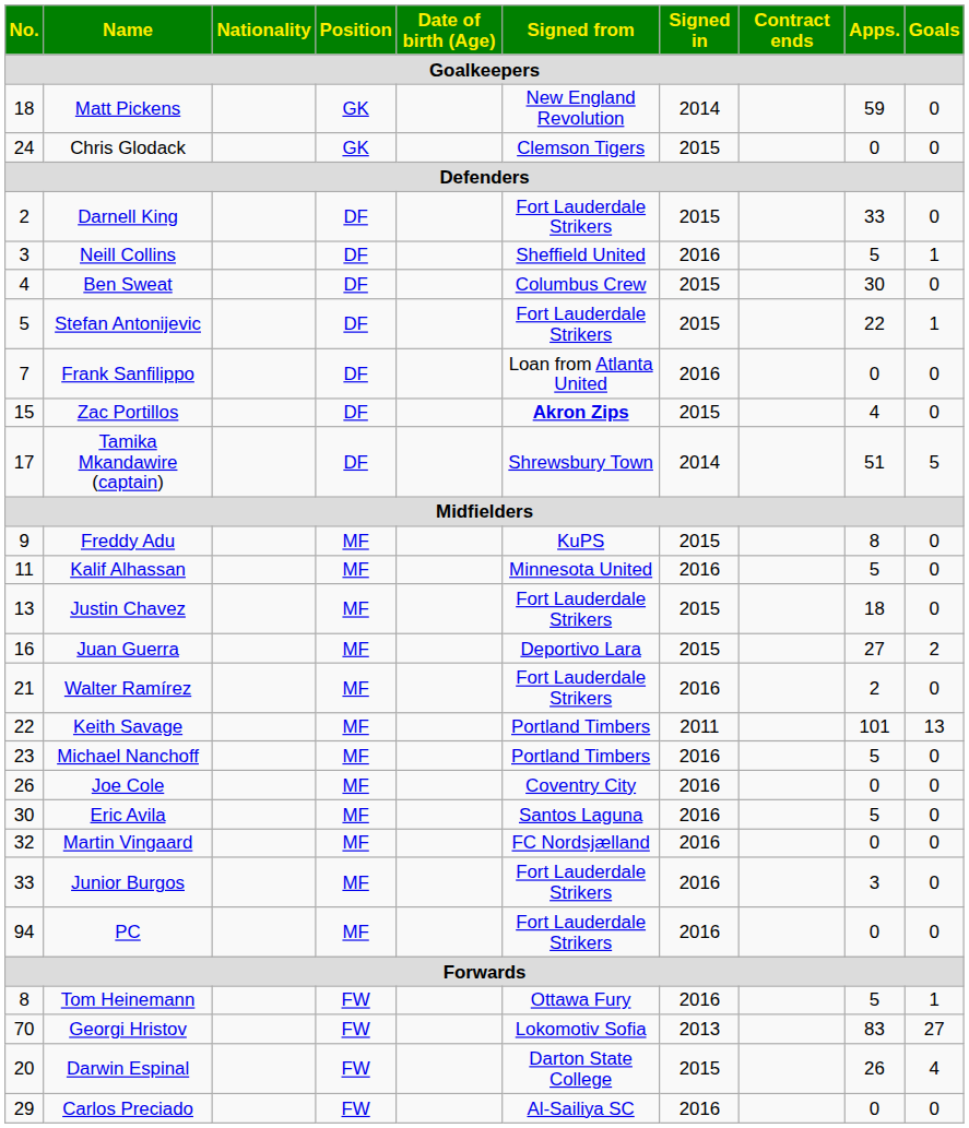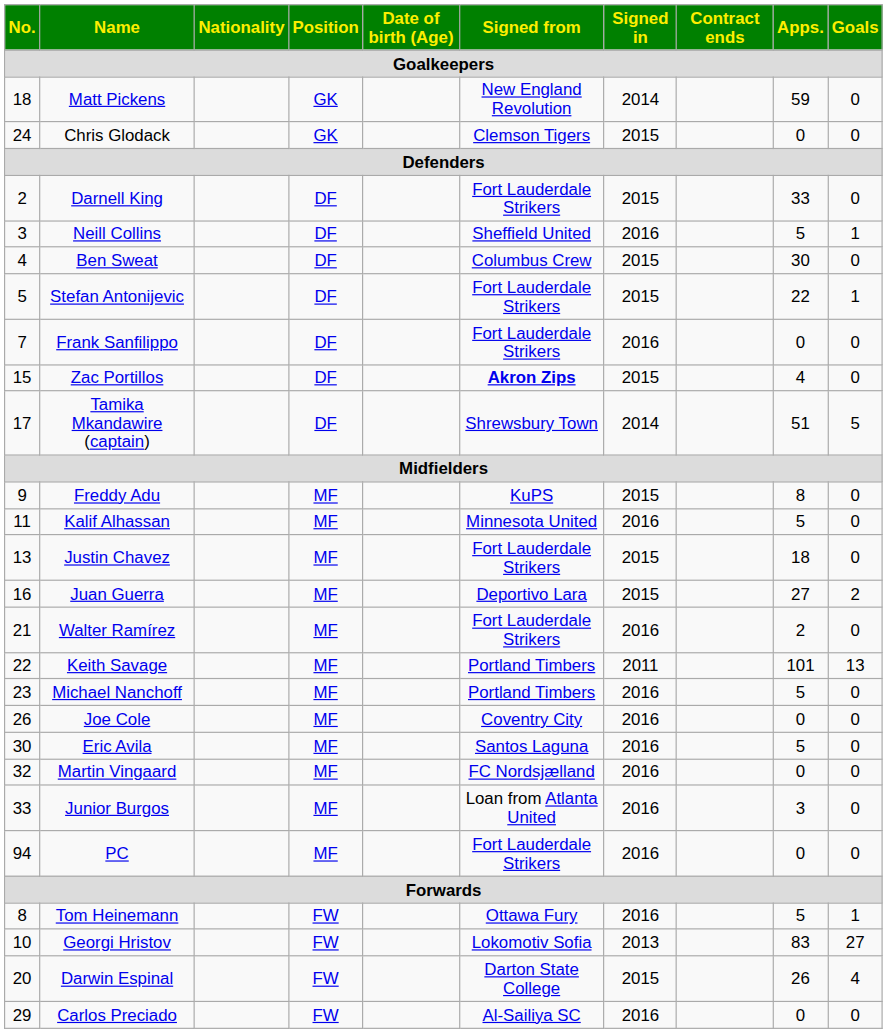 <table class="wikitable"  style="text-align:center; font-size:90%; width:85%;">
 <tr>
 <th style="background:green; color:#fdee00; text-align:center;">No.</th>
 <th style="background:green; color:#fdee00; text-align:center;">Name</th>
 <th style="background:green; color:#fdee00; text-align:center;">Nationality</th>
 <th style="background:green; color:#fdee00; text-align:center;">Position</th>
 <th style="background:green; color:#fdee00; text-align:center;">Date of birth (Age)</th>
 <th style="background:green; color:#fdee00; text-align:center;">Signed from</th>
 <th style="background:green; color:#fdee00; text-align:center;">Signed in</th>
 <th style="background:green; color:#fdee00; text-align:center;">Contract ends</th>
 <th style="background:green; color:#fdee00; text-align:center;">Apps.</th>
 <th style="background:green; color:#fdee00; text-align:center;">Goals</th>
 </tr>
 <tr>
 <th colspan="11"  style="background:#dcdcdc; text-align:center;">Goalkeepers</th>
 </tr>
 <tr>
 <td>18</td>
 <td><a href='#'>Matt Pickens</a></td>
 <td></td>
 <td><a href='#'>GK</a></td>
 <td></td>
 <td><a href='#'>New England Revolution</a></td>
 <td>2014</td>
 <td></td>
 <td>59</td>
 <td>0</td>
 </tr>
 <tr>
 <td>24</td>
 <td>Chris Glodack</td>
 <td></td>
 <td><a href='#'>GK</a></td>
 <td></td>
 <td><a href='#'>Clemson Tigers</a></td>
 <td>2015</td>
 <td></td>
 <td>0</td>
 <td>0</td>
 </tr>
 <tr>
 <th colspan="11"  style="background:#dcdcdc; text-align:center;">Defenders</th>
 </tr>
 <tr>
 <td>2</td>
 <td><a href='#'>Darnell King</a></td>
 <td></td>
 <td><a href='#'>DF</a></td>
 <td></td>
 <td><a href='#'>Fort Lauderdale Strikers</a></td>
 <td>2015</td>
 <td></td>
 <td>33</td>
 <td>0</td>
 </tr>
 <tr>
 <td>3</td>
 <td><a href='#'>Neill Collins</a></td>
 <td></td>
 <td><a href='#'>DF</a></td>
 <td></td>
 <td> <a href='#'>Sheffield United</a></td>
 <td>2016</td>
 <td></td>
 <td>5</td>
 <td>1</td>
 </tr>
 <tr>
 <td>4</td>
 <td><a href='#'>Ben Sweat</a></td>
 <td></td>
 <td><a href='#'>DF</a></td>
 <td></td>
 <td><a href='#'>Columbus Crew</a></td>
 <td>2015</td>
 <td></td>
 <td>30</td>
 <td>0</td>
 </tr>
 <tr>
 <td>5</td>
 <td><a href='#'>Stefan Antonijevic</a></td>
 <td></td>
 <td><a href='#'>DF</a></td>
 <td></td>
 <td><a href='#'>Fort Lauderdale Strikers</a></td>
 <td>2015</td>
 <td></td>
 <td>22</td>
 <td>1</td>
 </tr>
 <tr>
 <td>7</td>
 <td><a href='#'>Frank Sanfilippo</a></td>
 <td></td>
 <td><a href='#'>DF</a></td>
 <td></td>
-<td>Loan from <a href='#'>Atlanta United</a></td>
+<td><a href='#'>Fort Lauderdale Strikers</a></td>
 <td>2016</td>
 <td></td>
 <td>0</td>
 <td>0</td>
 </tr>
 <tr>
 <td>15</td>
 <td><a href='#'>Zac Portillos</a></td>
 <td></td>
 <td><a href='#'>DF</a></td>
 <td></td>
 <td><strong><a href='#'>Akron Zips</a></strong></td>
 <td>2015</td>
 <td></td>
 <td>4</td>
 <td>0</td>
 </tr>
 <tr>
 <td>17</td>
 <td><a href='#'>Tamika Mkandawire</a> (<a href='#'>captain</a>)</td>
 <td></td>
 <td><a href='#'>DF</a></td>
 <td></td>
 <td> <a href='#'>Shrewsbury Town</a></td>
 <td>2014</td>
 <td></td>
 <td>51</td>
 <td>5</td>
 </tr>
 <tr>
 <th colspan="11"  style="background:#dcdcdc; text-align:center;">Midfielders</th>
 </tr>
 <tr>
 <td>9</td>
 <td><a href='#'>Freddy Adu</a></td>
 <td></td>
 <td><a href='#'>MF</a></td>
 <td></td>
 <td> <a href='#'>KuPS</a></td>
 <td>2015</td>
 <td></td>
 <td>8</td>
 <td>0</td>
 </tr>
 <tr>
 <td>11</td>
 <td><a href='#'>Kalif Alhassan</a></td>
 <td></td>
 <td><a href='#'>MF</a></td>
 <td></td>
 <td><a href='#'>Minnesota United</a></td>
 <td>2016</td>
 <td></td>
 <td>5</td>
 <td>0</td>
 </tr>
 <tr>
 <td>13</td>
 <td><a href='#'>Justin Chavez</a></td>
 <td></td>
 <td><a href='#'>MF</a></td>
 <td></td>
 <td><a href='#'>Fort Lauderdale Strikers</a></td>
 <td>2015</td>
 <td></td>
 <td>18</td>
 <td>0<br></td>
 </tr>
 <tr>
 <td>16</td>
 <td><a href='#'>Juan Guerra</a></td>
 <td></td>
 <td><a href='#'>MF</a></td>
 <td></td>
 <td> <a href='#'>Deportivo Lara</a></td>
 <td>2015</td>
 <td></td>
 <td>27</td>
 <td>2<br></td>
 </tr>
 <tr>
 <td>21</td>
 <td><a href='#'>Walter Ramírez</a></td>
 <td></td>
 <td><a href='#'>MF</a></td>
 <td></td>
 <td><a href='#'>Fort Lauderdale Strikers</a></td>
 <td>2016</td>
 <td></td>
 <td>2</td>
 <td>0</td>
 </tr>
 <tr>
 <td>22</td>
 <td><a href='#'>Keith Savage</a></td>
 <td></td>
 <td><a href='#'>MF</a></td>
 <td></td>
 <td><a href='#'>Portland Timbers</a></td>
 <td>2011</td>
 <td></td>
 <td>101</td>
 <td>13</td>
 </tr>
 <tr>
 <td>23</td>
 <td><a href='#'>Michael Nanchoff</a></td>
 <td></td>
 <td><a href='#'>MF</a></td>
 <td></td>
 <td><a href='#'>Portland Timbers</a></td>
 <td>2016</td>
 <td></td>
 <td>5</td>
 <td>0</td>
 </tr>
 <tr>
 <td>26</td>
 <td><a href='#'>Joe Cole</a></td>
 <td></td>
 <td><a href='#'>MF</a></td>
 <td></td>
 <td><a href='#'>Coventry City</a></td>
 <td>2016</td>
 <td></td>
 <td>0</td>
 <td>0</td>
 </tr>
 <tr>
 <td>30</td>
 <td><a href='#'>Eric Avila</a></td>
 <td></td>
 <td><a href='#'>MF</a></td>
 <td></td>
 <td> <a href='#'>Santos Laguna</a></td>
 <td>2016</td>
 <td></td>
 <td>5</td>
 <td>0</td>
 </tr>
 <tr>
 <td>32</td>
 <td><a href='#'>Martin Vingaard</a></td>
 <td></td>
 <td><a href='#'>MF</a></td>
 <td></td>
 <td> <a href='#'>FC Nordsjælland</a></td>
 <td>2016</td>
 <td></td>
 <td>0</td>
 <td>0</td>
 </tr>
 <tr>
 <td>33</td>
 <td><a href='#'>Junior Burgos</a></td>
 <td></td>
 <td><a href='#'>MF</a></td>
 <td></td>
-<td><a href='#'>Fort Lauderdale Strikers</a></td>
+<td>Loan from <a href='#'>Atlanta United</a></td>
 <td>2016</td>
 <td></td>
 <td>3</td>
 <td>0</td>
 </tr>
 <tr>
 <td>94</td>
 <td><a href='#'>PC</a></td>
 <td></td>
 <td><a href='#'>MF</a></td>
 <td></td>
 <td><a href='#'>Fort Lauderdale Strikers</a></td>
 <td>2016</td>
 <td></td>
 <td>0</td>
 <td>0</td>
 </tr>
 <tr>
 <th colspan="11"  style="background:#dcdcdc; text-align:center;">Forwards</th>
 </tr>
 <tr>
 <td>8</td>
 <td><a href='#'>Tom Heinemann</a></td>
 <td></td>
 <td><a href='#'>FW</a></td>
 <td></td>
 <td><a href='#'>Ottawa Fury</a></td>
 <td>2016</td>
 <td></td>
 <td>5</td>
 <td>1</td>
 </tr>
 <tr>
-<td>70</td>
+<td>10</td>
 <td><a href='#'>Georgi Hristov</a></td>
 <td></td>
 <td><a href='#'>FW</a></td>
 <td></td>
 <td> <a href='#'>Lokomotiv Sofia</a></td>
 <td>2013</td>
 <td></td>
 <td>83</td>
 <td>27</td>
 </tr>
 <tr>
 <td>20</td>
 <td><a href='#'>Darwin Espinal</a></td>
 <td></td>
 <td><a href='#'>FW</a></td>
 <td></td>
 <td><a href='#'>Darton State College</a></td>
 <td>2015</td>
 <td></td>
 <td>26</td>
 <td>4</td>
 </tr>
 <tr>
 <td>29</td>
 <td><a href='#'>Carlos Preciado</a></td>
 <td></td>
 <td><a href='#'>FW</a></td>
 <td></td>
 <td> <a href='#'>Al-Sailiya SC</a></td>
 <td>2016</td>
 <td></td>
 <td>0</td>
 <td>0</td>
 </tr>
 </table>
